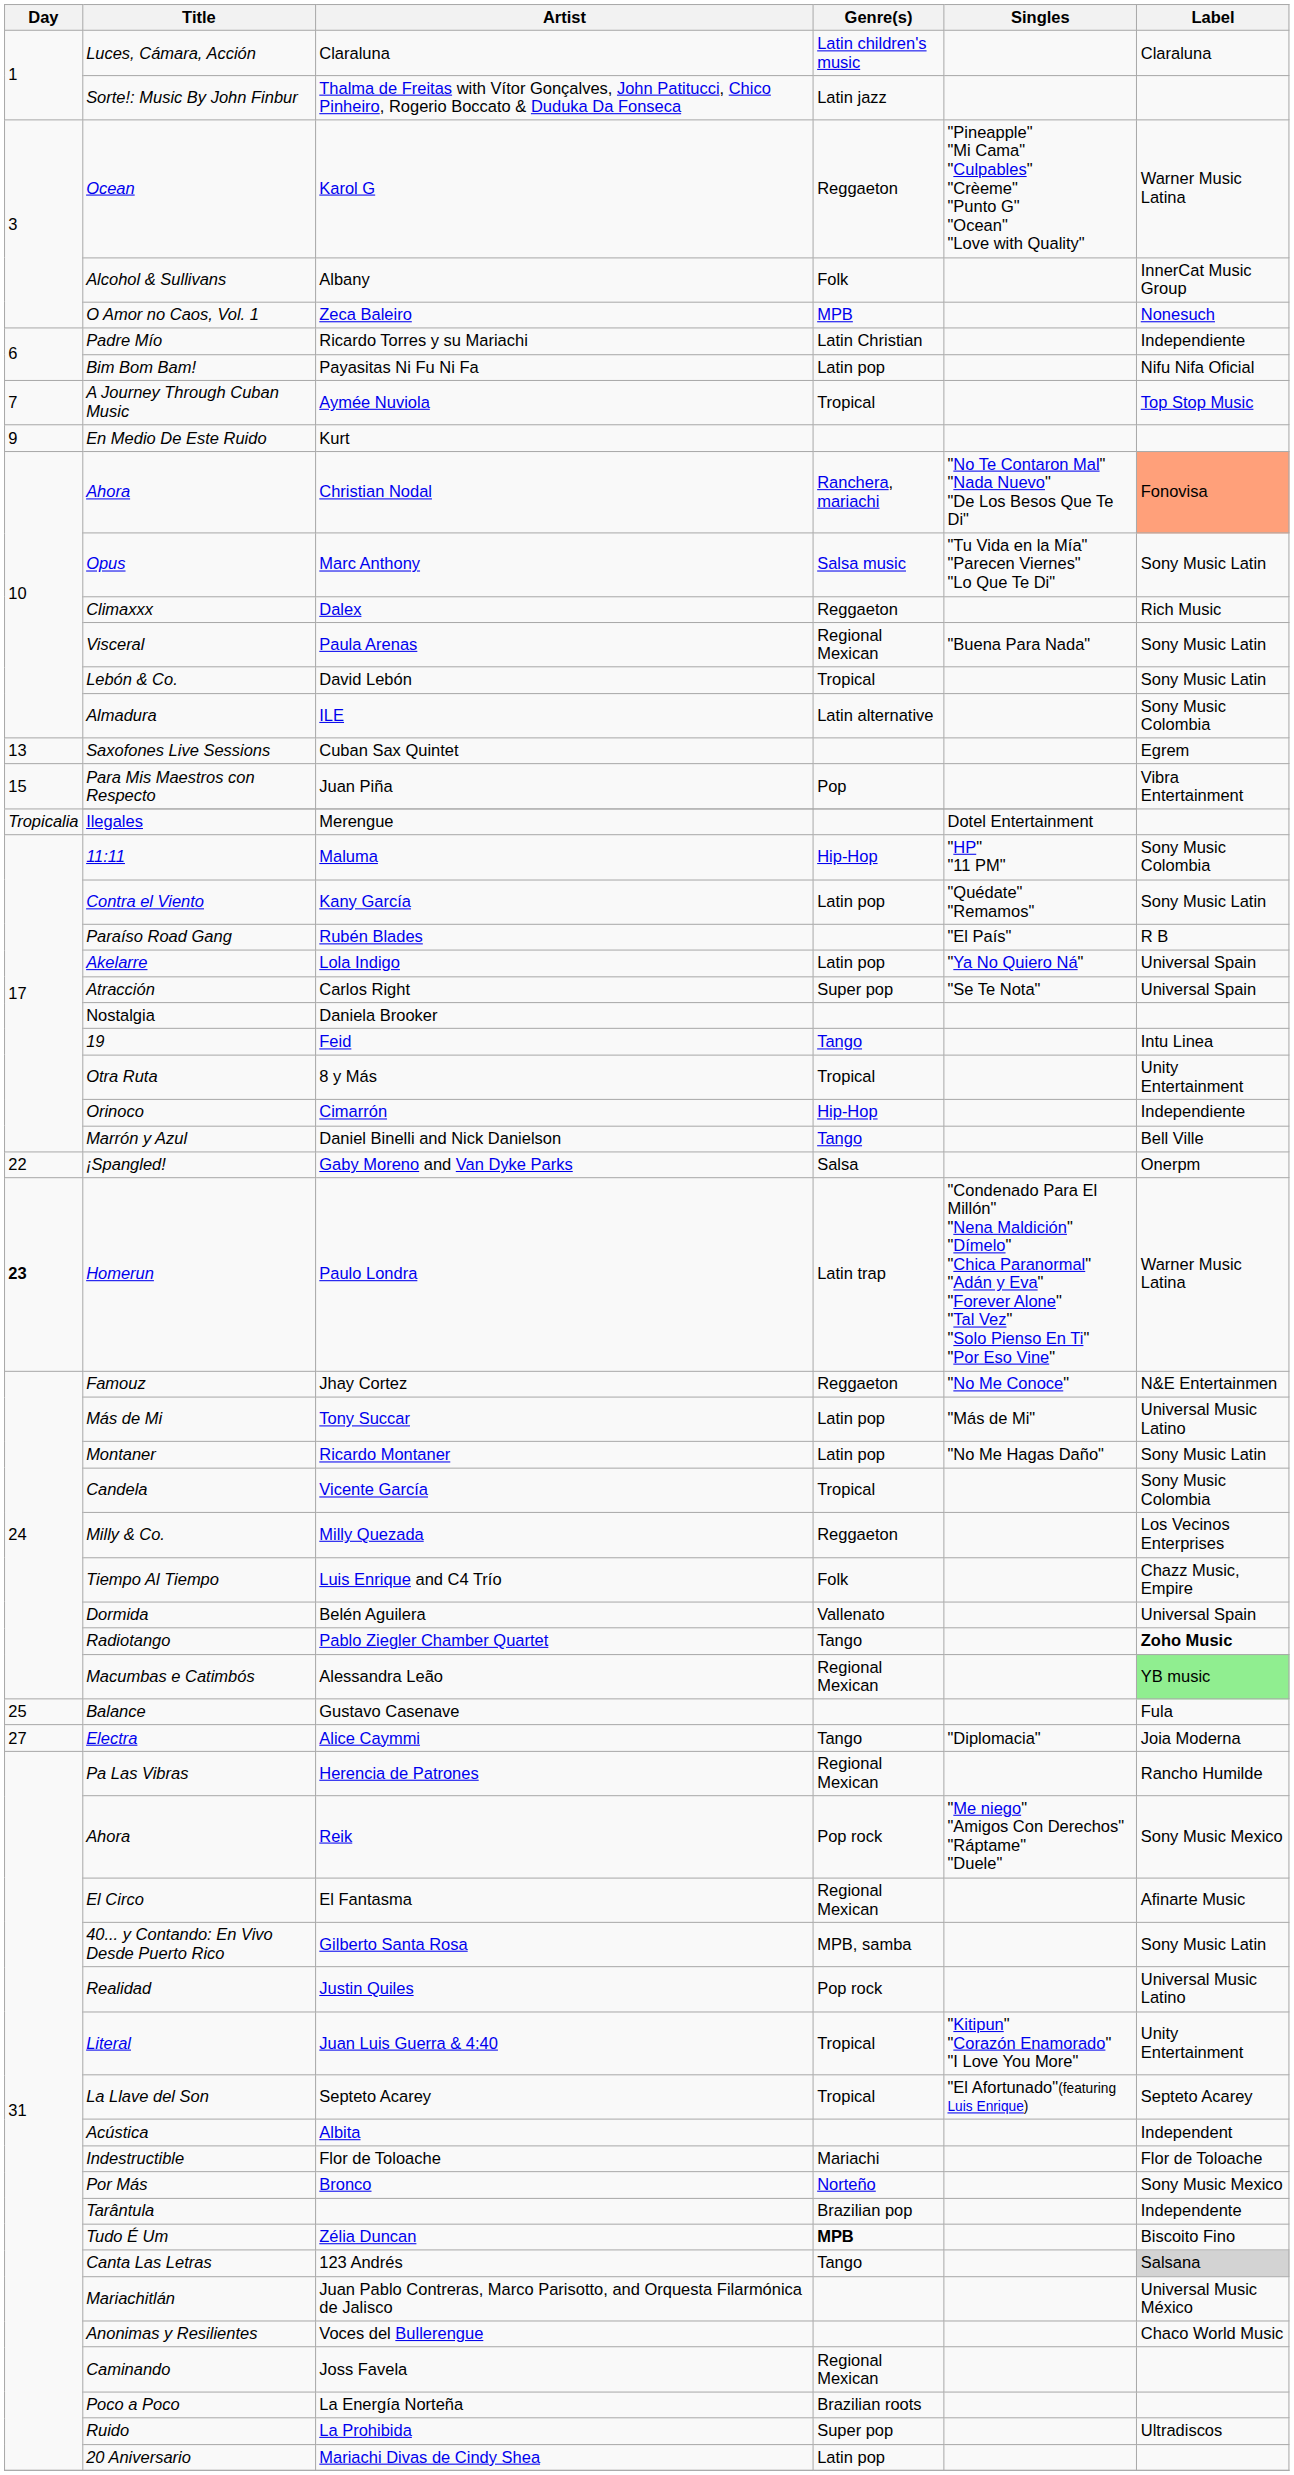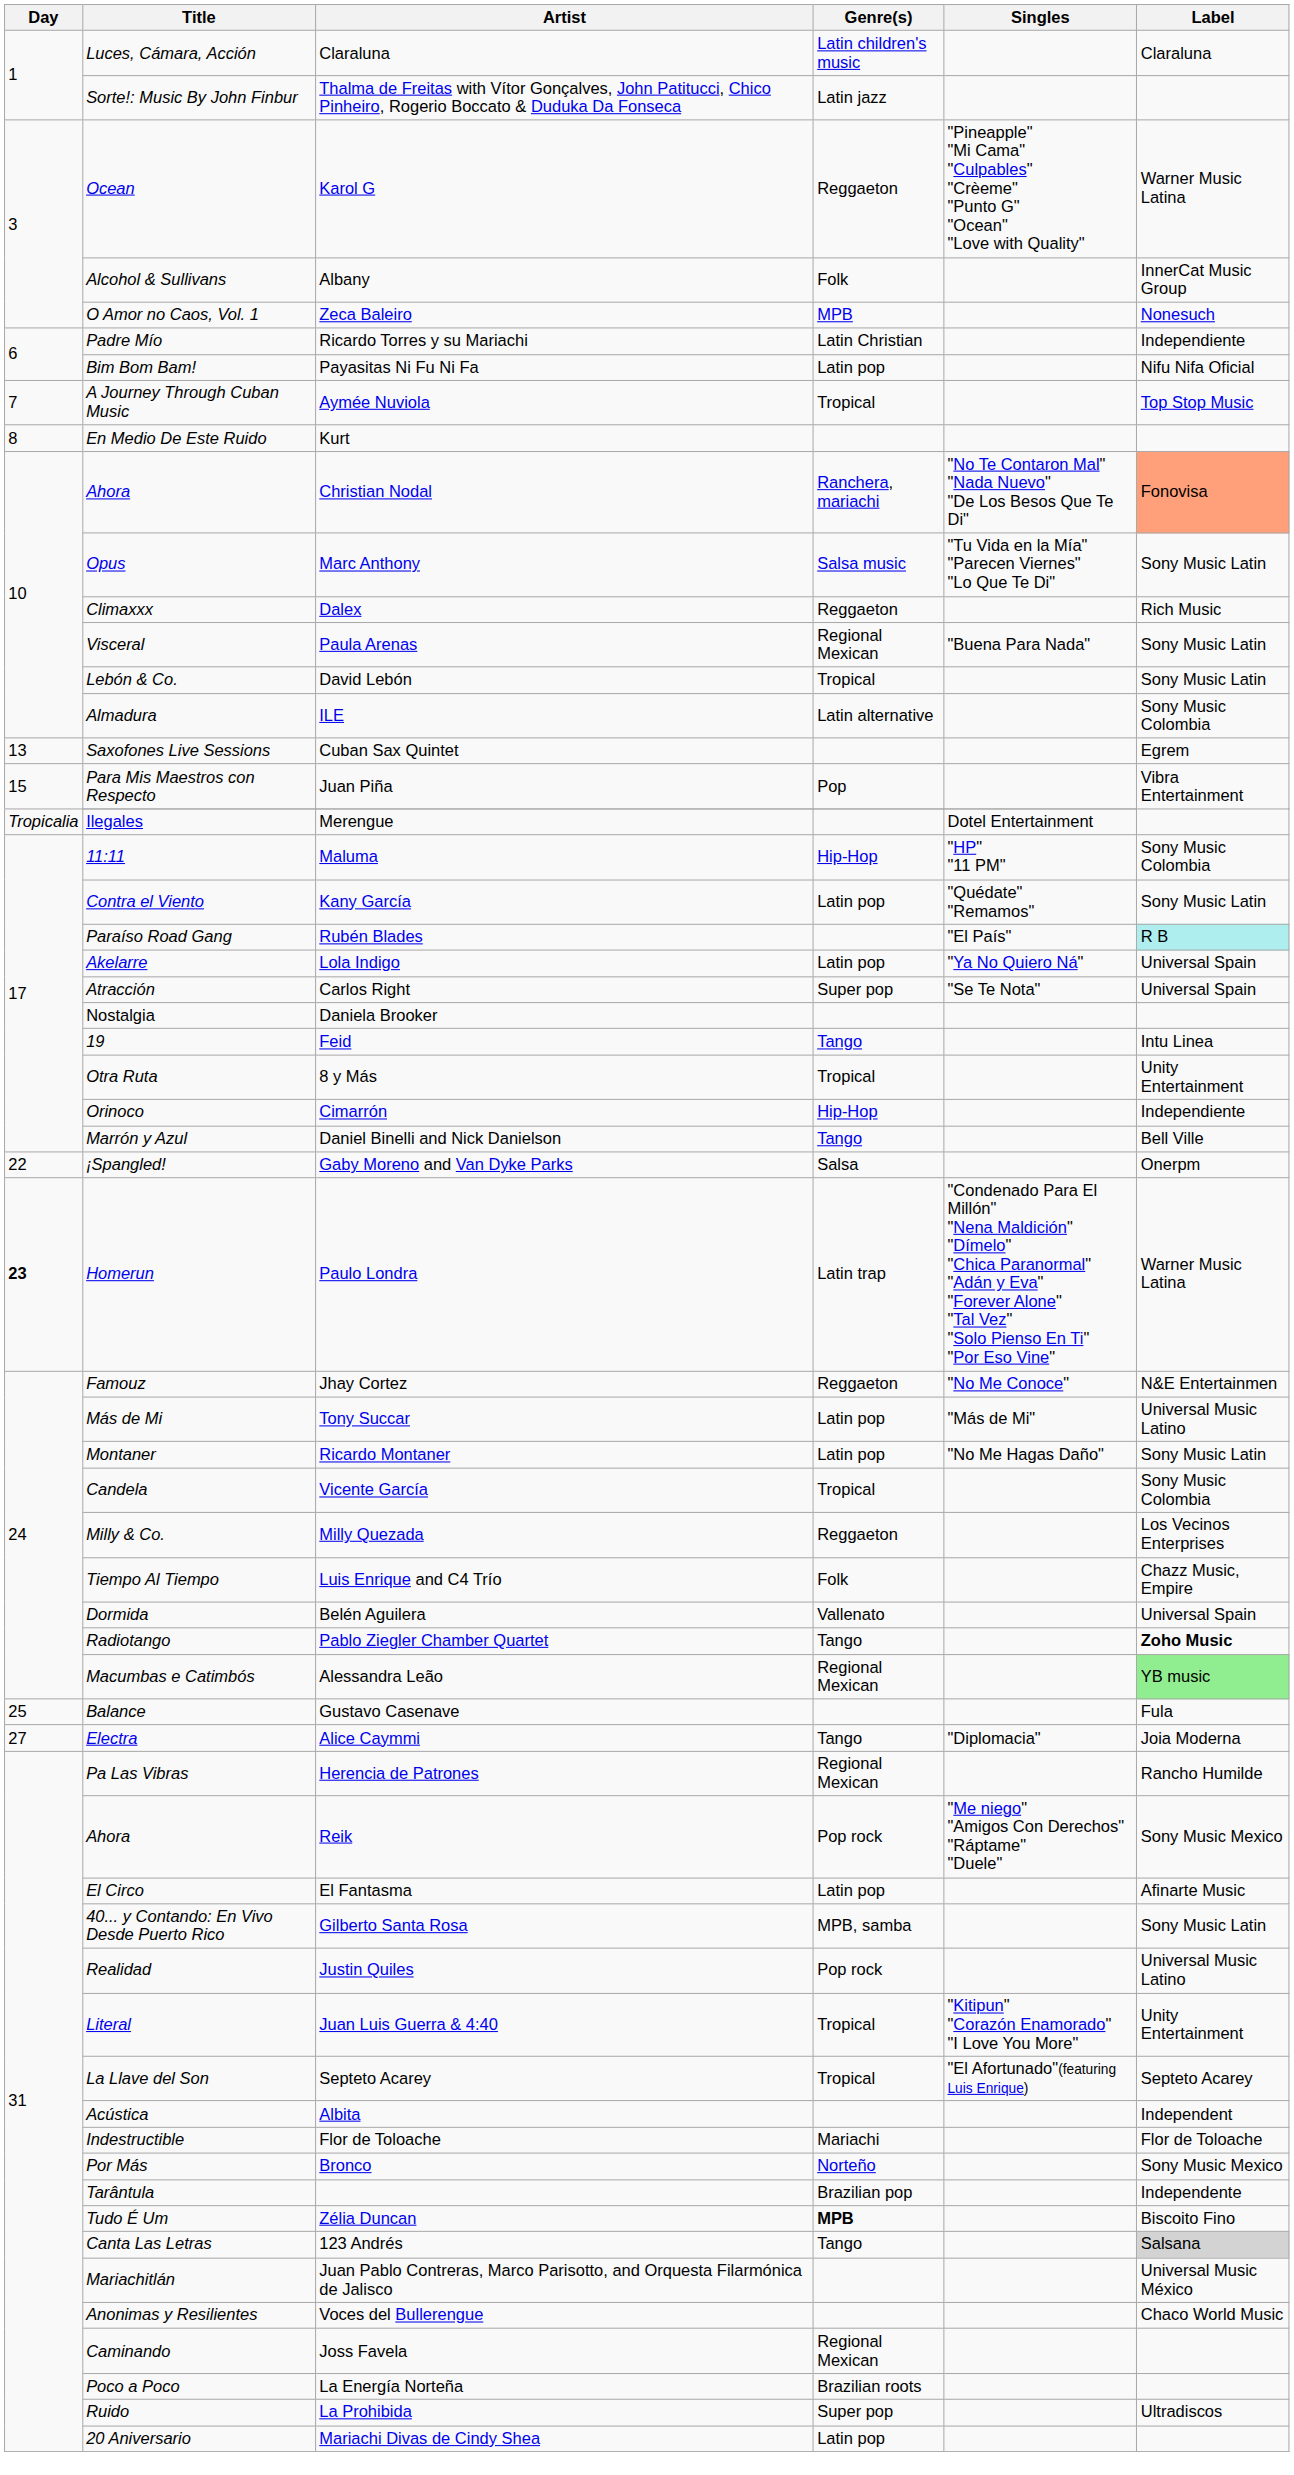 <table class="wikitable sortable" style="text-align: left;">
 <tr>
 <th>Day</th>
 <th>Title</th>
 <th>Artist</th>
 <th>Genre(s)</th>
 <th>Singles</th>
 <th>Label</th>
 </tr>
 <tr>
 <td rowspan="2">1</td>
 <td><em>Luces, Cámara, Acción</em></td>
 <td>Claraluna</td>
 <td><a href='#'>Latin children's music</a></td>
 <td></td>
 <td>Claraluna</td>
 </tr>
 <tr>
 <td><em>Sorte!: Music By John Finbur</em></td>
 <td><a href='#'>Thalma de Freitas</a> with Vítor Gonçalves, <a href='#'>John Patitucci</a>, <a href='#'>Chico Pinheiro</a>, Rogerio Boccato & <a href='#'>Duduka Da Fonseca</a></td>
 <td>Latin jazz</td>
 <td></td>
 <td></td>
 </tr>
 <tr>
 <td rowspan="3">3</td>
 <td><em><a href='#'>Ocean</a></em></td>
 <td><a href='#'>Karol G</a></td>
 <td>Reggaeton</td>
 <td>"Pineapple"<br>"Mi Cama"<br>"<a href='#'>Culpables</a>"<br>"Crèeme"<br>"Punto G"<br>"Ocean"<br>"Love with Quality"</td>
 <td>Warner Music Latina</td>
 </tr>
 <tr>
 <td><em>Alcohol & Sullivans</em></td>
 <td>Albany</td>
 <td>Folk</td>
 <td></td>
 <td>InnerCat Music Group</td>
 </tr>
 <tr>
 <td><em>O Amor no Caos, Vol. 1</em></td>
 <td><a href='#'>Zeca Baleiro</a></td>
 <td><a href='#'>MPB</a></td>
 <td></td>
 <td><a href='#'>Nonesuch</a></td>
 </tr>
 <tr>
 <td rowspan="2">6</td>
 <td><em>Padre Mío</em></td>
 <td>Ricardo Torres y su Mariachi</td>
 <td>Latin Christian</td>
 <td></td>
 <td>Independiente</td>
 </tr>
 <tr>
 <td><em>Bim Bom Bam!</em></td>
 <td>Payasitas Ni Fu Ni Fa</td>
 <td>Latin pop</td>
 <td></td>
 <td>Nifu Nifa Oficial</td>
 </tr>
 <tr>
 <td>7</td>
 <td><em>A Journey Through Cuban Music</em></td>
 <td><a href='#'>Aymée Nuviola</a></td>
 <td>Tropical</td>
 <td></td>
 <td><a href='#'>Top Stop Music</a></td>
 </tr>
 <tr>
-<td>9</td>
+<td>8</td>
 <td><em>En Medio De Este Ruido</em></td>
 <td>Kurt</td>
 <td></td>
 <td></td>
 <td></td>
 </tr>
 <tr>
 <td rowspan="6">10</td>
 <td><em><a href='#'>Ahora</a></em></td>
 <td><a href='#'>Christian Nodal</a></td>
 <td><a href='#'>Ranchera</a>, <a href='#'>mariachi</a></td>
 <td>"<a href='#'>No Te Contaron Mal</a>"<br>"<a href='#'>Nada Nuevo</a>"<br>"De Los Besos Que Te Di"</td>
 <td style="background: lightsalmon;">Fonovisa</td>
 </tr>
 <tr>
 <td><em><a href='#'>Opus</a></em></td>
 <td><a href='#'>Marc Anthony</a></td>
 <td><a href='#'>Salsa music</a></td>
 <td>"Tu Vida en la Mía"<br>"Parecen Viernes"<br>"Lo Que Te Di"</td>
 <td>Sony Music Latin</td>
 </tr>
 <tr>
 <td><em>Climaxxx</em></td>
 <td><a href='#'>Dalex</a></td>
 <td>Reggaeton</td>
 <td></td>
 <td>Rich Music</td>
 </tr>
 <tr>
 <td><em>Visceral</em></td>
 <td><a href='#'>Paula Arenas</a></td>
 <td>Regional Mexican</td>
 <td>"Buena Para Nada"</td>
 <td>Sony Music Latin</td>
 </tr>
 <tr>
 <td><em>Lebón & Co.</em></td>
 <td>David Lebón</td>
 <td>Tropical</td>
 <td></td>
 <td>Sony Music Latin</td>
 </tr>
 <tr>
 <td><em>Almadura</em></td>
 <td><a href='#'>ILE</a></td>
 <td>Latin alternative</td>
 <td></td>
 <td>Sony Music Colombia</td>
 </tr>
 <tr>
 <td>13</td>
 <td><em>Saxofones Live Sessions</em></td>
 <td>Cuban Sax Quintet</td>
 <td></td>
 <td></td>
 <td>Egrem</td>
 </tr>
 <tr>
 <td rowspan="2">15</td>
 <td><em>Para Mis Maestros con Respecto</em></td>
 <td>Juan Piña</td>
 <td>Pop</td>
 <td></td>
 <td>Vibra Entertainment</td>
 </tr>
 <tr>
 </tr>
 <tr>
 <td><em>Tropicalia</em></td>
 <td><a href='#'>Ilegales</a></td>
 <td>Merengue</td>
 <td></td>
 <td>Dotel Entertainment</td>
 </tr>
 <tr>
 <td rowspan="10">17</td>
 <td><em><a href='#'>11:11</a></em></td>
 <td><a href='#'>Maluma</a></td>
 <td><a href='#'>Hip-Hop</a></td>
 <td>"<a href='#'>HP</a>"<br>"11 PM"</td>
 <td>Sony Music Colombia</td>
 </tr>
 <tr>
 <td><em><a href='#'>Contra el Viento</a></em></td>
 <td><a href='#'>Kany García</a></td>
 <td>Latin pop</td>
 <td>"Quédate"<br>"Remamos"</td>
 <td>Sony Music Latin</td>
 </tr>
 <tr>
 <td><em>Paraíso Road Gang</em></td>
 <td><a href='#'>Rubén Blades</a></td>
 <td></td>
 <td>"El País"</td>
-<td>R B</td>
+<td style="background: paleturquoise;">R B</td>
 </tr>
 <tr>
 <td><em><a href='#'>Akelarre</a></em></td>
 <td><a href='#'>Lola Indigo</a></td>
 <td>Latin pop</td>
 <td>"<a href='#'>Ya No Quiero Ná</a>"</td>
 <td>Universal Spain</td>
 </tr>
 <tr>
 <td><em>Atracción</em></td>
 <td>Carlos Right</td>
 <td>Super pop</td>
 <td>"Se Te Nota"</td>
 <td>Universal Spain</td>
 </tr>
 <tr>
 <td>Nostalgia</td>
 <td>Daniela Brooker</td>
 <td></td>
 <td></td>
 <td></td>
 </tr>
 <tr>
 <td><em>19</em></td>
 <td><a href='#'>Feid</a></td>
 <td><a href='#'>Tango</a></td>
 <td></td>
 <td>Intu Linea</td>
 </tr>
 <tr>
 <td><em>Otra Ruta</em></td>
 <td>8 y Más</td>
 <td>Tropical</td>
 <td></td>
 <td>Unity Entertainment</td>
 </tr>
 <tr>
 <td><em>Orinoco</em></td>
 <td><a href='#'>Cimarrón</a></td>
 <td><a href='#'>Hip-Hop</a></td>
 <td></td>
 <td>Independiente</td>
 </tr>
 <tr>
 <td><em>Marrón y Azul</em></td>
 <td>Daniel Binelli and Nick Danielson</td>
 <td><a href='#'>Tango</a></td>
 <td></td>
 <td>Bell Ville</td>
 </tr>
 <tr>
 <td>22</td>
 <td><em>¡Spangled!</em></td>
 <td><a href='#'>Gaby Moreno</a> and <a href='#'>Van Dyke Parks</a></td>
 <td>Salsa</td>
 <td></td>
 <td>Onerpm</td>
 </tr>
 <tr>
 <td><strong>23</strong></td>
 <td><em><a href='#'>Homerun</a></em></td>
 <td><a href='#'>Paulo Londra</a></td>
 <td>Latin trap</td>
 <td>"Condenado Para El Millón"<br>"<a href='#'>Nena Maldición</a>"<br>"<a href='#'>Dímelo</a>"<br>"<a href='#'>Chica Paranormal</a>"<br>"<a href='#'>Adán y Eva</a>"<br>"<a href='#'>Forever Alone</a>"<br>"<a href='#'>Tal Vez</a>"<br>"<a href='#'>Solo Pienso En Ti</a>"<br>"<a href='#'>Por Eso Vine</a>"</td>
 <td>Warner Music Latina</td>
 </tr>
 <tr>
 <td rowspan="9">24</td>
 <td><em>Famouz</em></td>
 <td>Jhay Cortez</td>
 <td>Reggaeton</td>
 <td>"<a href='#'>No Me Conoce</a>"</td>
 <td>N&E Entertainmen</td>
 </tr>
 <tr>
 <td><em>Más de Mi</em></td>
 <td><a href='#'>Tony Succar</a></td>
 <td>Latin pop</td>
 <td>"Más de Mi"</td>
 <td>Universal Music Latino</td>
 </tr>
 <tr>
 <td><em>Montaner</em></td>
 <td><a href='#'>Ricardo Montaner</a></td>
 <td>Latin pop</td>
 <td>"No Me Hagas Daño"</td>
 <td>Sony Music Latin</td>
 </tr>
 <tr>
 <td><em>Candela</em></td>
 <td><a href='#'>Vicente García</a></td>
 <td>Tropical</td>
 <td></td>
 <td>Sony Music Colombia</td>
 </tr>
 <tr>
 <td><em>Milly & Co.</em></td>
 <td><a href='#'>Milly Quezada</a></td>
 <td>Reggaeton</td>
 <td></td>
 <td>Los Vecinos Enterprises</td>
 </tr>
 <tr>
 <td><em>Tiempo Al Tiempo</em></td>
 <td><a href='#'>Luis Enrique</a> and C4 Trío</td>
 <td>Folk</td>
 <td></td>
 <td>Chazz Music, Empire</td>
 </tr>
 <tr>
 <td><em>Dormida</em></td>
 <td>Belén Aguilera</td>
 <td>Vallenato</td>
 <td></td>
 <td>Universal Spain</td>
 </tr>
 <tr>
 <td><em>Radiotango</em></td>
 <td><a href='#'>Pablo Ziegler Chamber Quartet</a></td>
 <td>Tango</td>
 <td></td>
 <td><strong>Zoho Music</strong></td>
 </tr>
 <tr>
 <td><em>Macumbas e Catimbós</em></td>
 <td>Alessandra Leão</td>
 <td>Regional Mexican</td>
 <td></td>
 <td style="background: lightgreen;">YB music</td>
 </tr>
 <tr>
 <td>25</td>
 <td><em>Balance</em></td>
 <td>Gustavo Casenave</td>
 <td></td>
 <td></td>
 <td>Fula</td>
 </tr>
 <tr>
 <td>27</td>
 <td><em><a href='#'>Electra</a></em></td>
 <td><a href='#'>Alice Caymmi</a></td>
 <td>Tango</td>
 <td>"Diplomacia"</td>
 <td>Joia Moderna</td>
 </tr>
 <tr>
 <td rowspan="19">31</td>
 <td><em>Pa Las Vibras</em></td>
 <td><a href='#'>Herencia de Patrones</a></td>
 <td>Regional Mexican</td>
 <td></td>
 <td>Rancho Humilde</td>
 </tr>
 <tr>
 <td><em>Ahora</em></td>
 <td><a href='#'>Reik</a></td>
 <td>Pop rock</td>
 <td>"<a href='#'>Me niego</a>"<br>"Amigos Con Derechos"<br>"Ráptame"<br>"Duele"</td>
 <td>Sony Music Mexico</td>
 </tr>
 <tr>
 <td><em>El Circo</em></td>
 <td>El Fantasma</td>
-<td>Regional Mexican</td>
+<td>Latin pop</td>
 <td></td>
 <td>Afinarte Music</td>
 </tr>
 <tr>
 <td><em>40... y Contando: En Vivo Desde Puerto Rico</em></td>
 <td><a href='#'>Gilberto Santa Rosa</a></td>
 <td>MPB, samba</td>
 <td></td>
 <td>Sony Music Latin</td>
 </tr>
 <tr>
 <td><em>Realidad</em></td>
 <td><a href='#'>Justin Quiles</a></td>
 <td>Pop rock</td>
 <td></td>
 <td>Universal Music Latino</td>
 </tr>
 <tr>
 <td><em><a href='#'>Literal</a></em></td>
 <td><a href='#'>Juan Luis Guerra & 4:40</a></td>
 <td>Tropical</td>
 <td>"<a href='#'>Kitipun</a>"<br>"<a href='#'>Corazón Enamorado</a>"<br>"I Love You More"</td>
 <td>Unity Entertainment</td>
 </tr>
 <tr>
 <td><em>La Llave del Son</em></td>
 <td>Septeto Acarey</td>
 <td>Tropical</td>
 <td>"El Afortunado"<small>(featuring <a href='#'>Luis Enrique</a>)</small></td>
 <td>Septeto Acarey</td>
 </tr>
 <tr>
 <td><em>Acústica</em></td>
 <td><a href='#'>Albita</a></td>
 <td></td>
 <td></td>
 <td>Independent</td>
 </tr>
 <tr>
 <td><em>Indestructible</em></td>
 <td>Flor de Toloache</td>
 <td>Mariachi</td>
 <td></td>
 <td>Flor de Toloache</td>
 </tr>
 <tr>
 <td><em>Por Más</em></td>
 <td><a href='#'>Bronco</a></td>
 <td><a href='#'>Norteño</a></td>
 <td></td>
 <td>Sony Music Mexico</td>
 </tr>
 <tr>
 <td><em>Tarântula</em></td>
 <td></td>
 <td>Brazilian pop</td>
 <td></td>
 <td>Independente</td>
 </tr>
 <tr>
 <td><em>Tudo É Um</em></td>
 <td><a href='#'>Zélia Duncan</a></td>
 <td><strong>MPB</strong></td>
 <td></td>
 <td>Biscoito Fino</td>
 </tr>
 <tr>
 <td><em>Canta Las Letras</em></td>
 <td>123 Andrés</td>
 <td>Tango</td>
 <td></td>
 <td style="background: lightgrey;">Salsana</td>
 </tr>
 <tr>
 <td><em>Mariachitlán</em></td>
 <td>Juan Pablo Contreras, Marco Parisotto, and Orquesta Filarmónica de Jalisco</td>
 <td></td>
 <td></td>
 <td>Universal Music México</td>
 </tr>
 <tr>
 <td><em>Anonimas y Resilientes</em></td>
 <td>Voces del <a href='#'>Bullerengue</a></td>
 <td></td>
 <td></td>
 <td>Chaco World Music</td>
 </tr>
 <tr>
 <td><em>Caminando</em></td>
 <td>Joss Favela</td>
 <td>Regional Mexican</td>
 <td></td>
 <td></td>
 </tr>
 <tr>
 <td><em>Poco a Poco</em></td>
 <td>La Energía Norteña</td>
 <td>Brazilian roots</td>
 <td></td>
 <td></td>
 </tr>
 <tr>
 <td><em>Ruido</em></td>
 <td><a href='#'>La Prohibida</a></td>
 <td>Super pop</td>
 <td></td>
 <td>Ultradiscos</td>
 </tr>
 <tr>
 <td><em>20 Aniversario</em></td>
 <td><a href='#'>Mariachi Divas de Cindy Shea</a></td>
 <td>Latin pop</td>
 <td></td>
 <td></td>
 </tr>
 <tr>
 </tr>
 </table>
